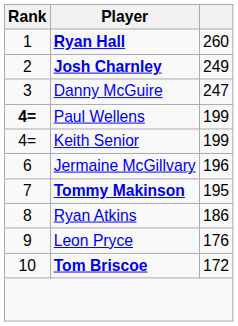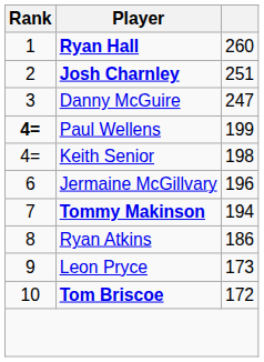 <table class="wikitable" style="text-align: left;">
 <tr>
 </tr>
 <tr>
 <th>Rank</th>
 <th>Player</th>
 <th></th>
 </tr>
 <tr>
 <td align=center>1</td>
 <td> <strong><a href='#'>Ryan Hall</a></strong></td>
 <td align=center>260</td>
 </tr>
 <tr>
 <td align=center>2</td>
 <td> <strong><a href='#'>Josh Charnley</a></strong></td>
-<td align=center>249</td>
+<td align=center>251</td>
 </tr>
 <tr>
 <td align=center>3</td>
 <td> <a href='#'>Danny McGuire</a></td>
 <td align=center>247</td>
 </tr>
 <tr>
 <td align=center><strong>4=</strong></td>
 <td> <a href='#'>Paul Wellens</a></td>
 <td align=center>199</td>
 </tr>
 <tr>
 <td align=center>4=</td>
 <td> <a href='#'>Keith Senior</a></td>
-<td align=center>199</td>
+<td align=center>198</td>
 </tr>
 <tr>
 <td align=center>6</td>
 <td> <a href='#'>Jermaine McGillvary</a></td>
 <td align=center>196</td>
 </tr>
 <tr>
 <td align=center>7</td>
 <td> <strong><a href='#'>Tommy Makinson</a></strong></td>
-<td align=center>195</td>
+<td align=center>194</td>
 </tr>
 <tr>
 <td align=center>8</td>
 <td> <a href='#'>Ryan Atkins</a></td>
 <td align=center>186</td>
 </tr>
 <tr>
 <td align=center>9</td>
 <td> <a href='#'>Leon Pryce</a></td>
-<td align=center>176</td>
+<td align=center>173</td>
 </tr>
 <tr>
 <td align=center>10</td>
 <td> <strong><a href='#'>Tom Briscoe</a></strong></td>
 <td align=center>172</td>
 </tr>
 <tr>
 <td colspan="3"><br><br></td>
 </tr>
 </table>
